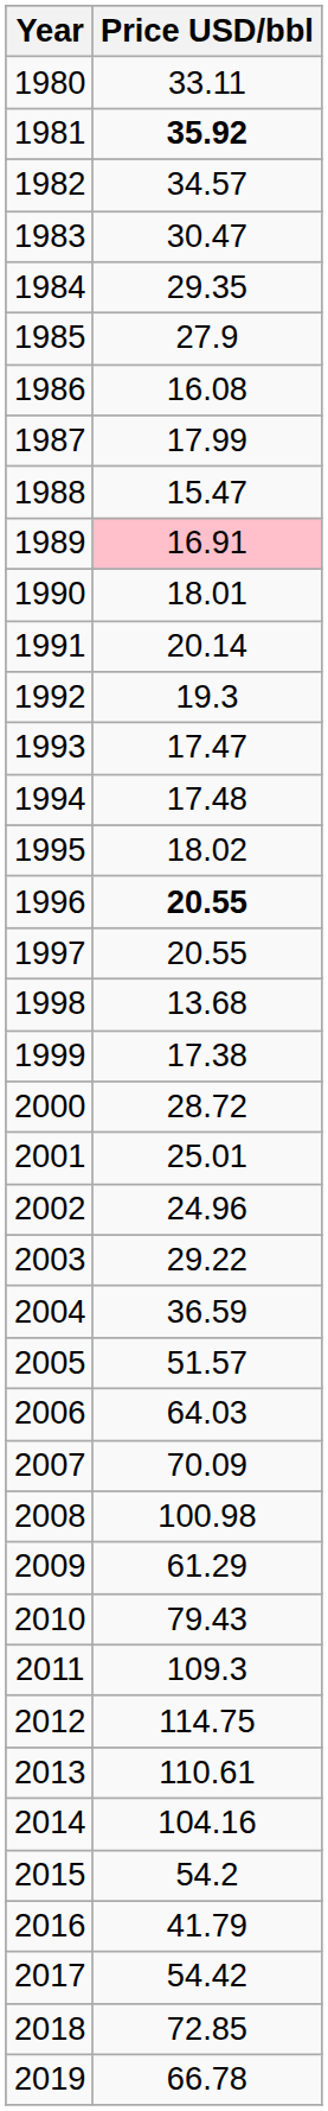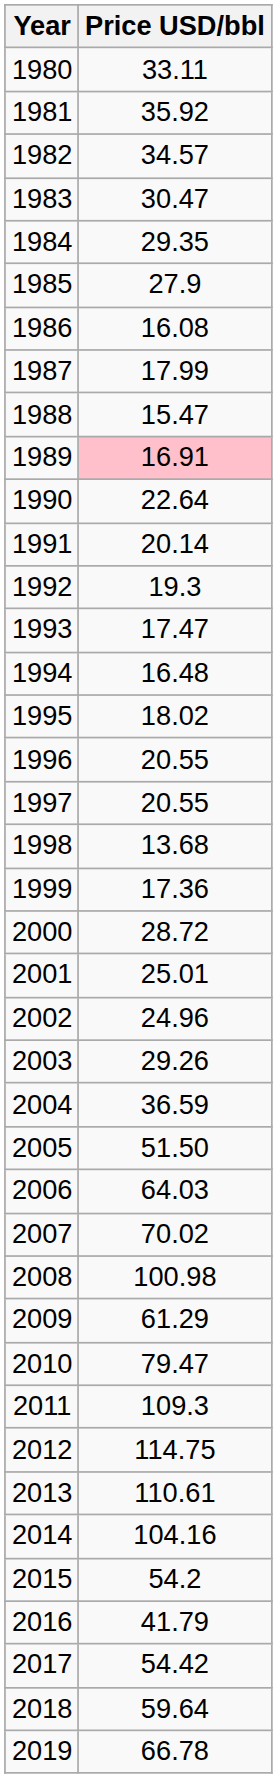 <table class="wikitable sortable" style="margin-left: auto; margin-right: auto; text-align: center; border: none;">
 <tr>
 <th scope="col1">Year</th>
 <th scope="col2">Price USD/bbl</th>
 </tr>
 <tr>
 <td>1980</td>
 <td>33.11</td>
 </tr>
 <tr>
 <td>1981</td>
-<td><strong>35.92</strong></td>
+<td>35.92</td>
 </tr>
 <tr>
 <td>1982</td>
 <td>34.57</td>
 </tr>
 <tr>
 <td>1983</td>
 <td>30.47</td>
 </tr>
 <tr>
 <td>1984</td>
 <td>29.35</td>
 </tr>
 <tr>
 <td>1985</td>
 <td>27.9</td>
 </tr>
 <tr>
 <td>1986</td>
 <td>16.08</td>
 </tr>
 <tr>
 <td>1987</td>
 <td>17.99</td>
 </tr>
 <tr>
 <td>1988</td>
 <td>15.47</td>
 </tr>
 <tr>
 <td>1989</td>
 <td style="background: pink;">16.91</td>
 </tr>
 <tr>
 <td>1990</td>
-<td>18.01</td>
+<td>22.64</td>
 </tr>
 <tr>
 <td>1991</td>
 <td>20.14</td>
 </tr>
 <tr>
 <td>1992</td>
 <td>19.3</td>
 </tr>
 <tr>
 <td>1993</td>
 <td>17.47</td>
 </tr>
 <tr>
 <td>1994</td>
-<td>17.48</td>
+<td>16.48</td>
 </tr>
 <tr>
 <td>1995</td>
 <td>18.02</td>
 </tr>
 <tr>
 <td>1996</td>
-<td><strong>20.55</strong></td>
+<td>20.55</td>
 </tr>
 <tr>
 <td>1997</td>
 <td>20.55</td>
 </tr>
 <tr>
 <td>1998</td>
 <td>13.68</td>
 </tr>
 <tr>
 <td>1999</td>
-<td>17.38</td>
+<td>17.36</td>
 </tr>
 <tr>
 <td>2000</td>
 <td>28.72</td>
 </tr>
 <tr>
 <td>2001</td>
 <td>25.01</td>
 </tr>
 <tr>
 <td>2002</td>
 <td>24.96</td>
 </tr>
 <tr>
 <td>2003</td>
-<td>29.22</td>
+<td>29.26</td>
 </tr>
 <tr>
 <td>2004</td>
 <td>36.59</td>
 </tr>
 <tr>
 <td>2005</td>
-<td>51.57</td>
+<td>51.50</td>
 </tr>
 <tr>
 <td>2006</td>
 <td>64.03</td>
 </tr>
 <tr>
 <td>2007</td>
-<td>70.09</td>
+<td>70.02</td>
 </tr>
 <tr>
 <td>2008</td>
 <td>100.98</td>
 </tr>
 <tr>
 <td>2009</td>
 <td>61.29</td>
 </tr>
 <tr>
 <td>2010</td>
-<td>79.43</td>
+<td>79.47</td>
 </tr>
 <tr>
 <td>2011</td>
 <td>109.3</td>
 </tr>
 <tr>
 <td>2012</td>
 <td>114.75</td>
 </tr>
 <tr>
 <td>2013</td>
 <td>110.61</td>
 </tr>
 <tr>
 <td>2014</td>
 <td>104.16</td>
 </tr>
 <tr>
 <td>2015</td>
 <td>54.2</td>
 </tr>
 <tr>
 <td>2016</td>
 <td>41.79</td>
 </tr>
 <tr>
 <td>2017</td>
 <td>54.42</td>
 </tr>
 <tr>
 <td>2018</td>
-<td>72.85</td>
+<td>59.64</td>
 </tr>
 <tr>
 <td>2019</td>
 <td>66.78</td>
 </tr>
 <tr>
 </tr>
 </table>
